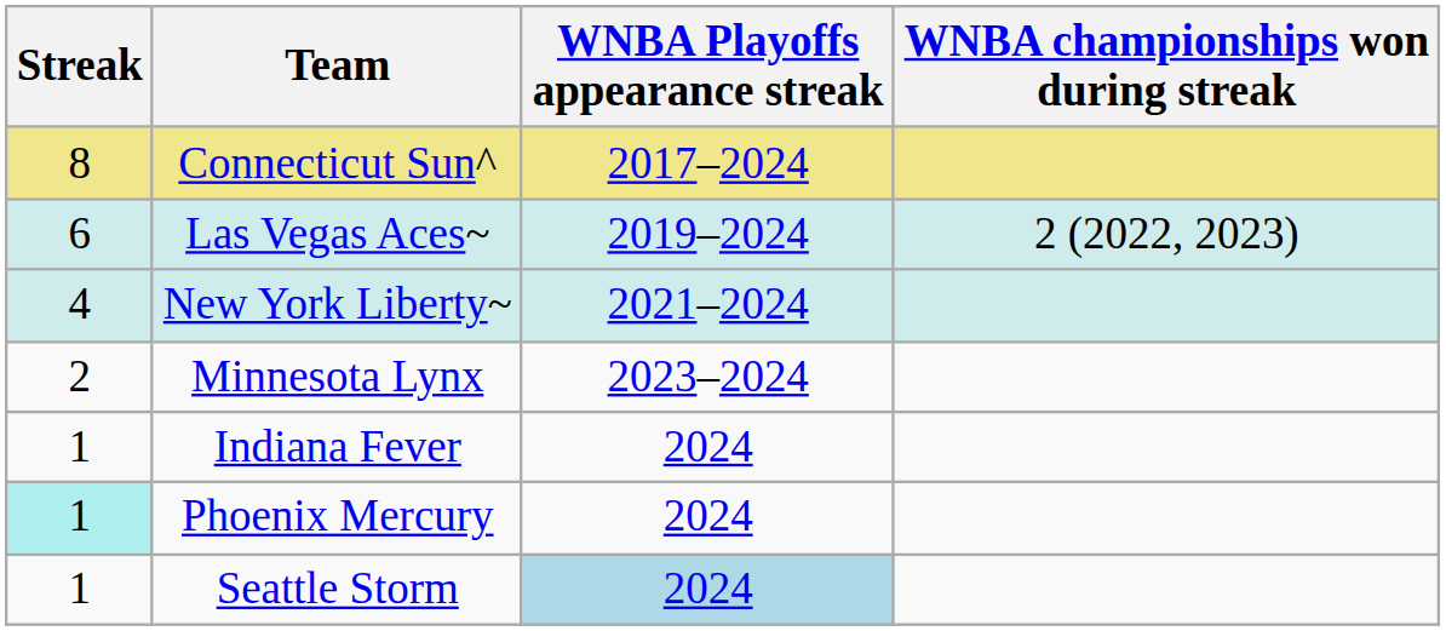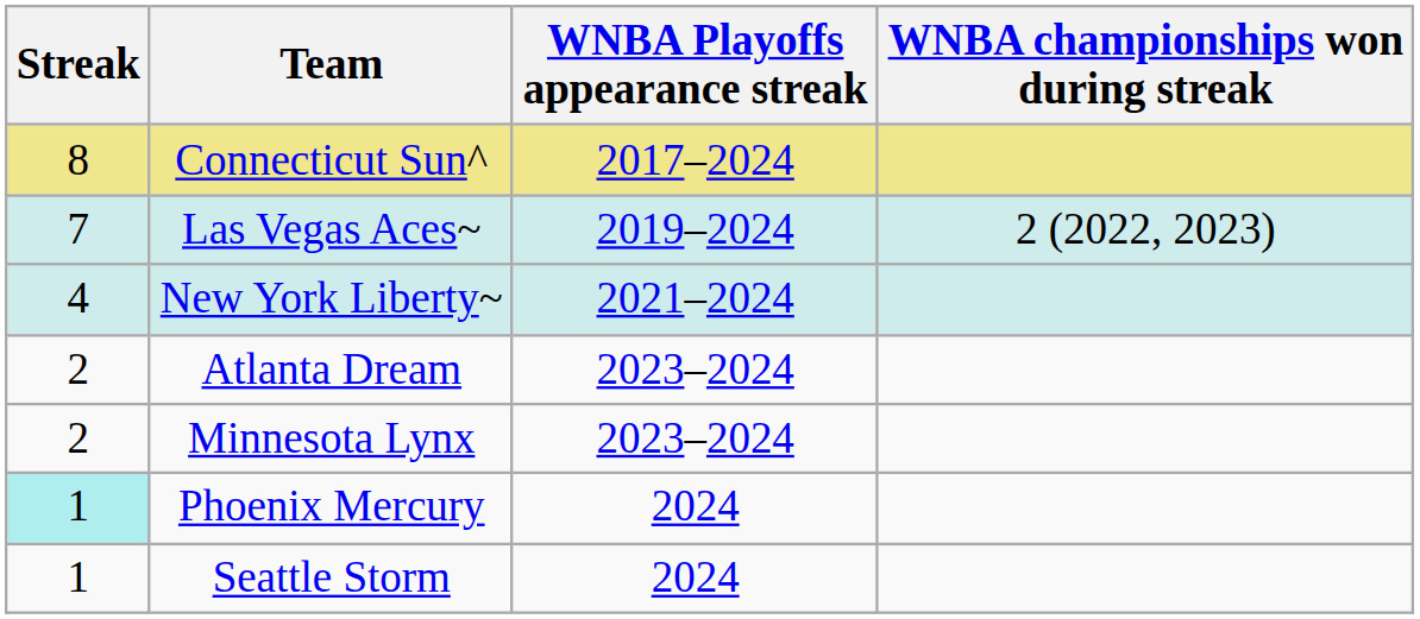 <table class="wikitable sortable" style="text-align:center">
 <tr>
 <th>Streak</th>
 <th>Team</th>
 <th><a href='#'>WNBA Playoffs</a><br>appearance streak</th>
 <th><a href='#'>WNBA championships</a> won<br>during streak</th>
 </tr>
 <tr bgcolor="#F0E68C">
 <td>8</td>
 <td><a href='#'>Connecticut Sun</a>^</td>
 <td><a href='#'>2017</a>–<a href='#'>2024</a></td>
 <td></td>
 </tr>
 <tr bgcolor="#CFECEC">
-<td>6</td>
+<td>7</td>
 <td><a href='#'>Las Vegas Aces</a>~</td>
 <td><a href='#'>2019</a>–<a href='#'>2024</a></td>
 <td>2 (2022, 2023)</td>
 </tr>
 <tr bgcolor="#CFECEC">
 <td>4</td>
 <td><a href='#'>New York Liberty</a>~</td>
 <td><a href='#'>2021</a>–<a href='#'>2024</a></td>
 <td></td>
 </tr>
 <tr>
 <td>2</td>
-<td><a href='#'>Minnesota Lynx</a></td>
+<td><a href='#'>Atlanta Dream</a></td>
 <td><a href='#'>2023</a>–<a href='#'>2024</a></td>
 <td></td>
 </tr>
 <tr>
-<td>1</td>
-<td><a href='#'>Indiana Fever</a></td>
-<td><a href='#'>2024</a></td>
+<td>2</td>
+<td><a href='#'>Minnesota Lynx</a></td>
+<td><a href='#'>2023</a>–<a href='#'>2024</a></td>
 <td></td>
 </tr>
 <tr>
 <td style="background: paleturquoise;">1</td>
 <td><a href='#'>Phoenix Mercury</a></td>
 <td><a href='#'>2024</a></td>
 <td></td>
 </tr>
 <tr>
 <td>1</td>
 <td><a href='#'>Seattle Storm</a></td>
-<td style="background: lightblue;"><a href='#'>2024</a></td>
+<td><a href='#'>2024</a></td>
 <td></td>
 </tr>
 </table>
